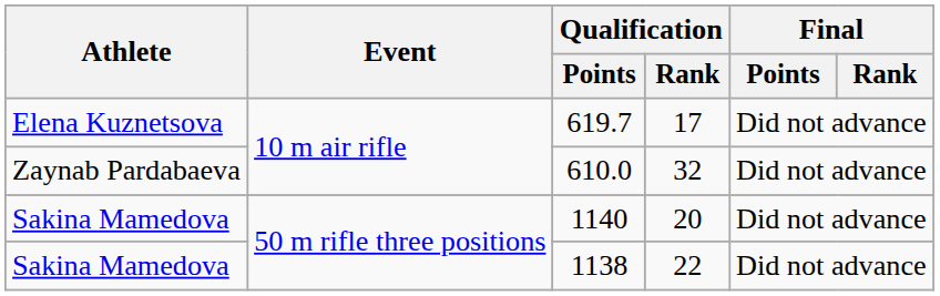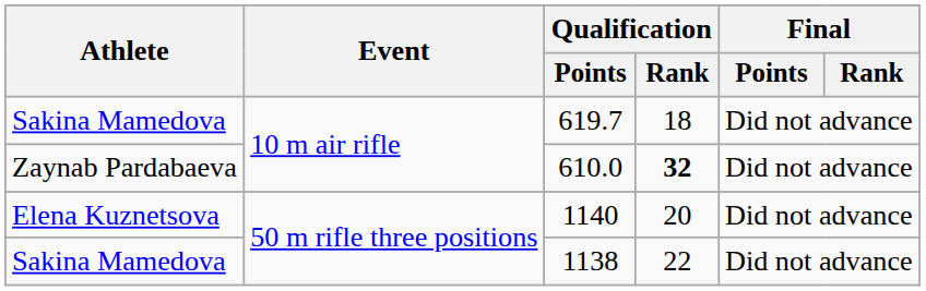 <table class=wikitable style=font-size:90%;text-align:center>
 <tr>
 <th rowspan="2">Athlete</th>
 <th rowspan="2">Event</th>
 <th colspan=2>Qualification</th>
 <th colspan=2>Final</th>
 </tr>
 <tr style="font-size:95%">
 <th>Points</th>
 <th>Rank</th>
 <th>Points</th>
 <th>Rank</th>
 </tr>
 <tr>
-<td align=left><a href='#'>Elena Kuznetsova</a></td>
+<td align=left><a href='#'>Sakina Mamedova</a></td>
 <td align=left rowspan=2><a href='#'>10 m air rifle</a></td>
 <td>619.7</td>
-<td>17</td>
+<td>18</td>
 <td colspan=2>Did not advance</td>
 </tr>
 <tr>
 <td align=left>Zaynab Pardabaeva</td>
 <td>610.0</td>
-<td>32</td>
+<td><strong>32</strong></td>
 <td colspan=2>Did not advance</td>
 </tr>
 <tr>
-<td align=left><a href='#'>Sakina Mamedova</a></td>
+<td align=left><a href='#'>Elena Kuznetsova</a></td>
 <td align=left rowspan=2><a href='#'>50 m rifle three positions</a></td>
 <td>1140</td>
 <td>20</td>
 <td colspan=2>Did not advance</td>
 </tr>
 <tr>
 <td align=left><a href='#'>Sakina Mamedova</a></td>
 <td>1138</td>
 <td>22</td>
 <td colspan=2>Did not advance</td>
 </tr>
 </table>
